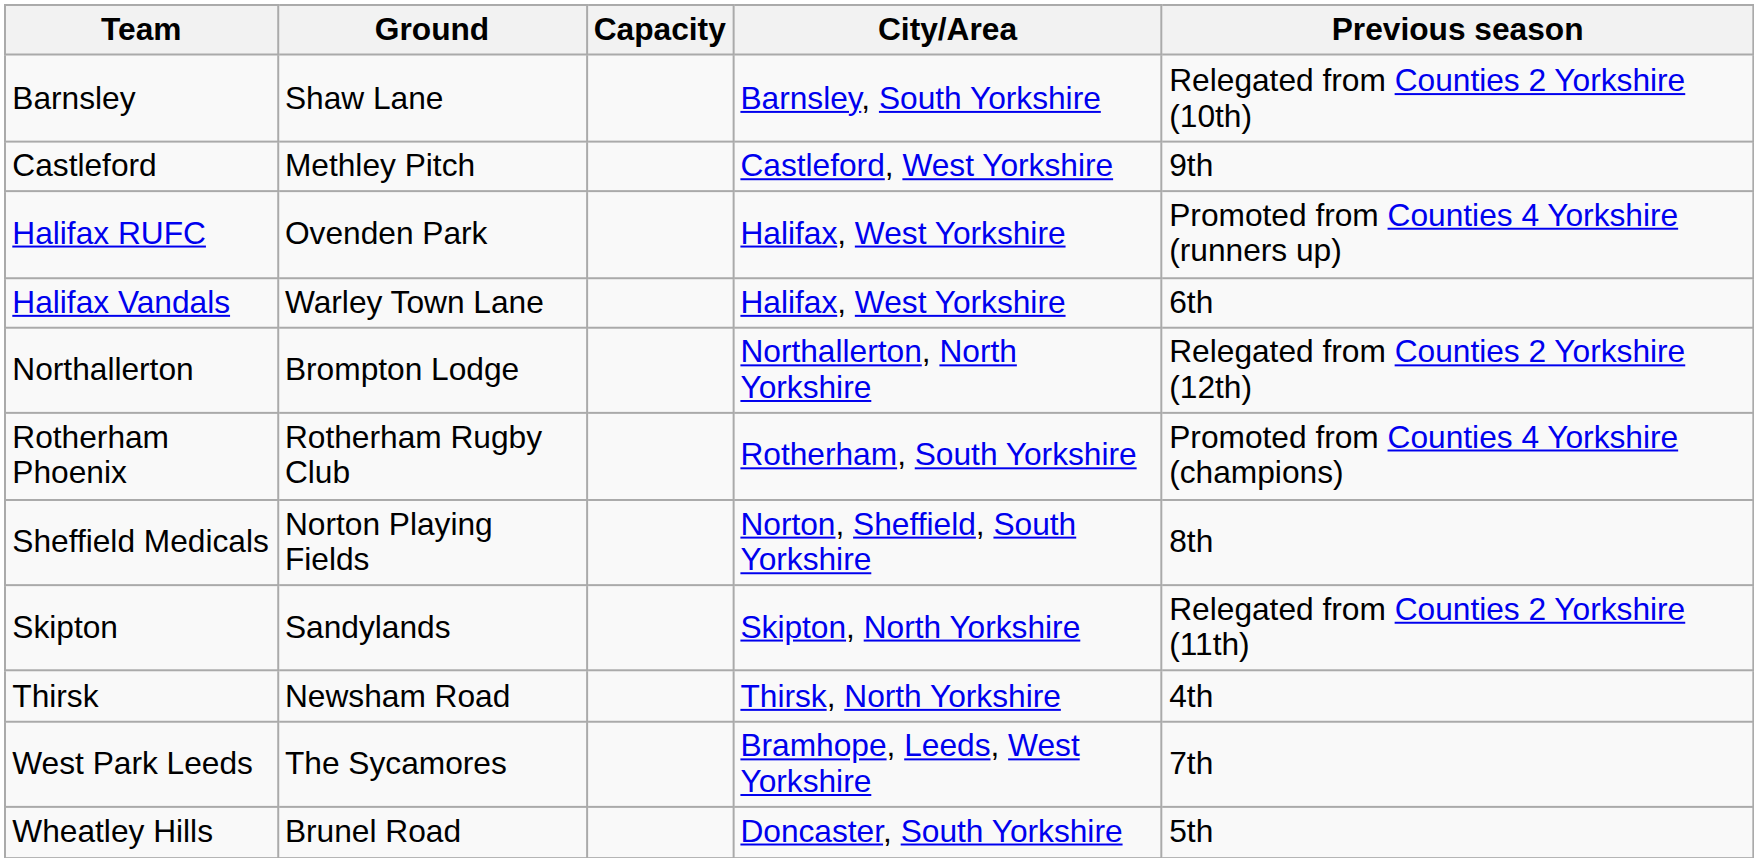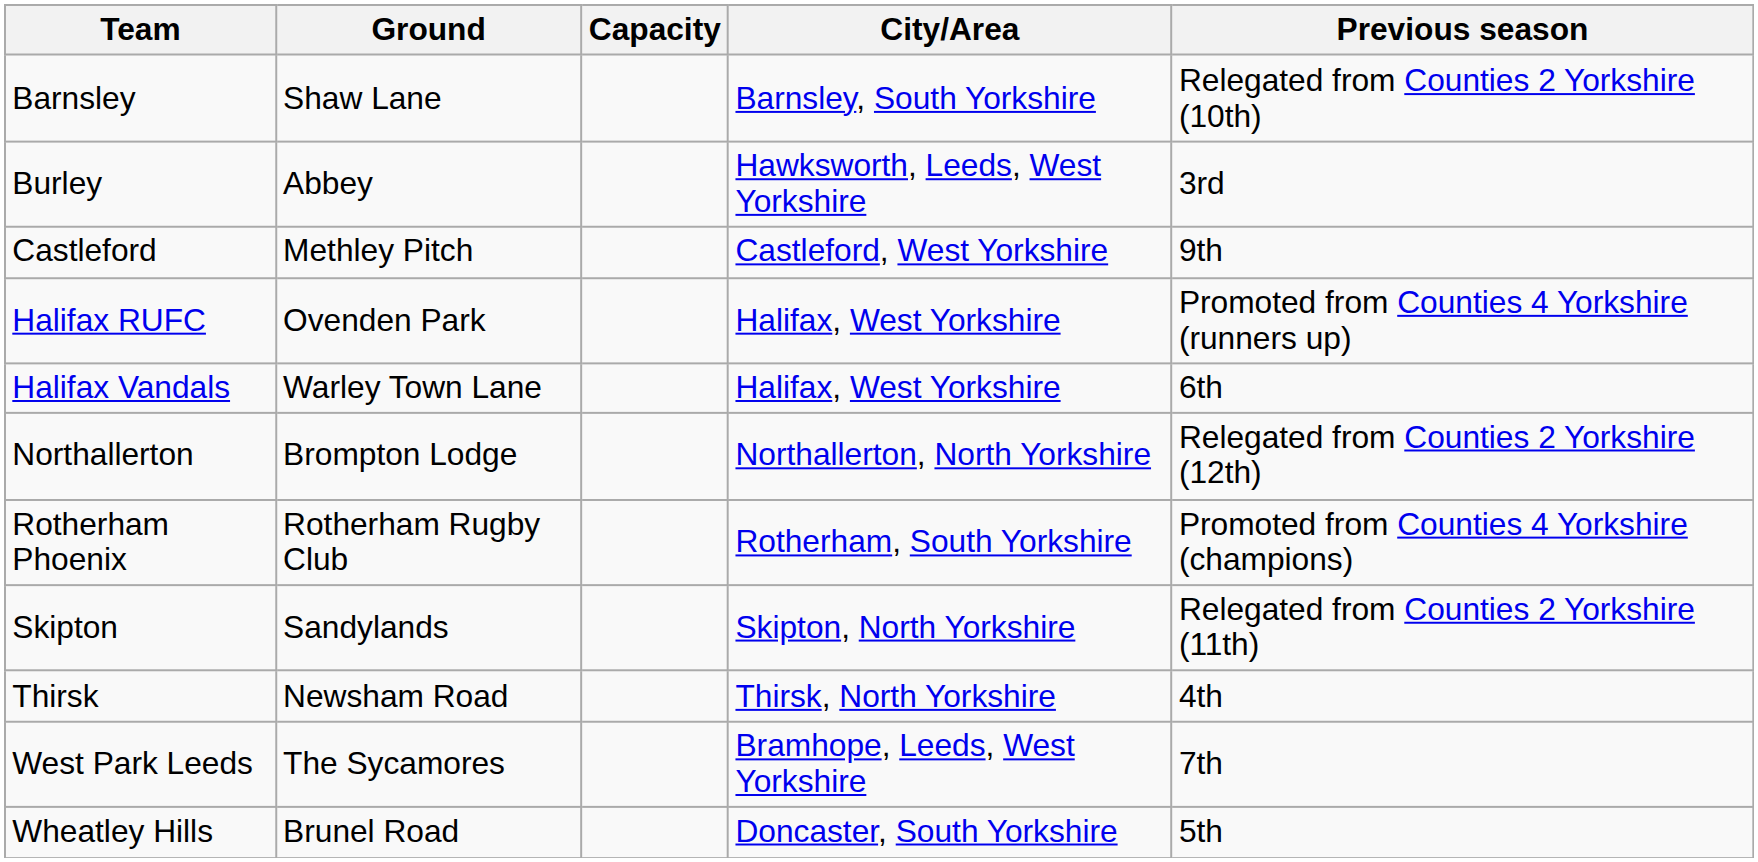 <table class="wikitable sortable" width=100%>
 <tr>
 <th>Team</th>
 <th>Ground</th>
 <th>Capacity</th>
 <th>City/Area</th>
 <th>Previous season</th>
 </tr>
 <tr>
 <td>Barnsley</td>
 <td>Shaw Lane</td>
 <td></td>
 <td><a href='#'>Barnsley</a>, <a href='#'>South Yorkshire</a></td>
 <td>Relegated from <a href='#'>Counties 2 Yorkshire</a> (10th)</td>
+</tr>
+<tr>
+<td>Burley</td>
+<td>Abbey</td>
+<td></td>
+<td><a href='#'>Hawksworth</a>, <a href='#'>Leeds</a>, <a href='#'>West Yorkshire</a></td>
+<td>3rd</td>
 </tr>
 <tr>
 <td>Castleford</td>
 <td>Methley Pitch</td>
 <td></td>
 <td><a href='#'>Castleford</a>, <a href='#'>West Yorkshire</a></td>
 <td>9th</td>
 </tr>
 <tr>
 <td><a href='#'>Halifax RUFC</a></td>
 <td>Ovenden Park</td>
 <td></td>
 <td><a href='#'>Halifax</a>, <a href='#'>West Yorkshire</a></td>
 <td>Promoted from <a href='#'>Counties 4 Yorkshire</a> (runners up)</td>
 </tr>
 <tr>
 <td><a href='#'>Halifax Vandals</a></td>
 <td>Warley Town Lane</td>
 <td></td>
 <td><a href='#'>Halifax</a>, <a href='#'>West Yorkshire</a></td>
 <td>6th</td>
 </tr>
 <tr>
 <td>Northallerton</td>
 <td>Brompton Lodge</td>
 <td></td>
 <td><a href='#'>Northallerton</a>, <a href='#'>North Yorkshire</a></td>
 <td>Relegated from <a href='#'>Counties 2 Yorkshire</a> (12th)</td>
 </tr>
 <tr>
 <td>Rotherham Phoenix</td>
 <td>Rotherham Rugby Club</td>
 <td></td>
 <td><a href='#'>Rotherham</a>, <a href='#'>South Yorkshire</a></td>
 <td>Promoted from <a href='#'>Counties 4 Yorkshire</a> (champions)</td>
 </tr>
 <tr>
-<td>Sheffield Medicals</td>
-<td>Norton Playing Fields</td>
-<td></td>
-<td><a href='#'>Norton</a>, <a href='#'>Sheffield</a>, <a href='#'>South Yorkshire</a></td>
-<td>8th</td>
-</tr>
-<tr>
 <td>Skipton</td>
 <td>Sandylands</td>
 <td></td>
 <td><a href='#'>Skipton</a>, <a href='#'>North Yorkshire</a></td>
 <td>Relegated from <a href='#'>Counties 2 Yorkshire</a> (11th)</td>
 </tr>
 <tr>
 <td>Thirsk</td>
 <td>Newsham Road</td>
 <td></td>
 <td><a href='#'>Thirsk</a>, <a href='#'>North Yorkshire</a></td>
 <td>4th</td>
 </tr>
 <tr>
 <td>West Park Leeds</td>
 <td>The Sycamores</td>
 <td></td>
 <td><a href='#'>Bramhope</a>, <a href='#'>Leeds</a>, <a href='#'>West Yorkshire</a></td>
 <td>7th</td>
 </tr>
 <tr>
 <td>Wheatley Hills</td>
 <td>Brunel Road</td>
 <td></td>
 <td><a href='#'>Doncaster</a>, <a href='#'>South Yorkshire</a></td>
 <td>5th</td>
 </tr>
 <tr>
 </tr>
 </table>
